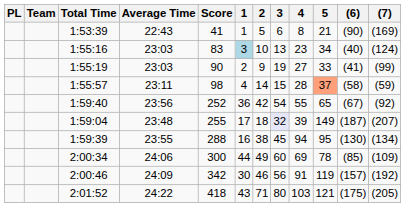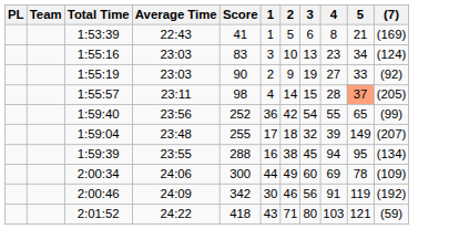 <table class="wikitable sortable" style="text-align:center">
 <tr>
 <th>PL</th>
 <th>Team</th>
 <th>Total Time</th>
 <th>Average Time</th>
 <th>Score</th>
 <th>1</th>
 <th>2</th>
 <th>3</th>
 <th>4</th>
 <th>5</th>
-<th>(6)</th>
 <th>(7)</th>
 </tr>
 <tr>
 <td></td>
 <td></td>
 <td>1:53:39</td>
 <td>22:43</td>
 <td>41</td>
 <td>1</td>
 <td>5</td>
 <td>6</td>
 <td>8</td>
 <td>21</td>
-<td>(90)</td>
 <td>(169)</td>
 </tr>
 <tr>
 <td></td>
 <td></td>
 <td>1:55:16</td>
 <td>23:03</td>
 <td>83</td>
-<td style="background: lightblue;">3</td>
+<td>3</td>
 <td>10</td>
 <td>13</td>
 <td>23</td>
 <td>34</td>
-<td>(40)</td>
 <td>(124)</td>
 </tr>
 <tr>
 <td></td>
 <td></td>
 <td>1:55:19</td>
 <td>23:03</td>
 <td>90</td>
 <td>2</td>
 <td>9</td>
 <td>19</td>
 <td>27</td>
 <td>33</td>
-<td>(41)</td>
-<td>(99)</td>
+<td>(92)</td>
 </tr>
 <tr>
 <td></td>
 <td></td>
 <td>1:55:57</td>
 <td>23:11</td>
 <td>98</td>
 <td>4</td>
 <td>14</td>
 <td>15</td>
 <td>28</td>
 <td style="background: lightsalmon;">37</td>
-<td>(58)</td>
-<td>(59)</td>
+<td>(205)</td>
 </tr>
 <tr>
 <td></td>
 <td></td>
 <td>1:59:40</td>
 <td>23:56</td>
 <td>252</td>
 <td>36</td>
 <td>42</td>
 <td>54</td>
 <td>55</td>
 <td>65</td>
-<td>(67)</td>
-<td>(92)</td>
+<td>(99)</td>
 </tr>
 <tr>
 <td></td>
 <td></td>
 <td>1:59:04</td>
 <td>23:48</td>
 <td>255</td>
 <td>17</td>
 <td>18</td>
-<td style="background: lavender;">32</td>
+<td>32</td>
 <td>39</td>
 <td>149</td>
-<td>(187)</td>
 <td>(207)</td>
 </tr>
 <tr>
 <td></td>
 <td></td>
 <td>1:59:39</td>
 <td>23:55</td>
 <td>288</td>
 <td>16</td>
 <td>38</td>
 <td>45</td>
 <td>94</td>
 <td>95</td>
-<td>(130)</td>
 <td>(134)</td>
 </tr>
 <tr>
 <td></td>
 <td></td>
 <td>2:00:34</td>
 <td>24:06</td>
 <td>300</td>
 <td>44</td>
 <td>49</td>
 <td>60</td>
 <td>69</td>
 <td>78</td>
-<td>(85)</td>
 <td>(109)</td>
 </tr>
 <tr>
 <td></td>
 <td></td>
 <td>2:00:46</td>
 <td>24:09</td>
 <td>342</td>
 <td>30</td>
 <td>46</td>
 <td>56</td>
 <td>91</td>
 <td>119</td>
-<td>(157)</td>
 <td>(192)</td>
 </tr>
 <tr>
 <td></td>
 <td></td>
 <td>2:01:52</td>
 <td>24:22</td>
 <td>418</td>
 <td>43</td>
 <td>71</td>
 <td>80</td>
 <td>103</td>
 <td>121</td>
-<td>(175)</td>
-<td>(205)</td>
+<td>(59)</td>
 </tr>
 </table>
